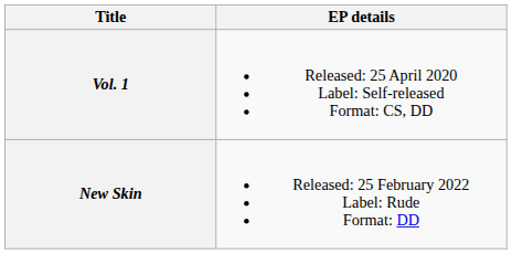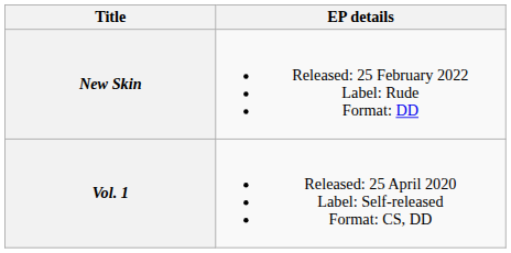 <table class="wikitable plainrowheaders" style="text-align:center;" border="1">
 <tr>
 <th scope="col" style="width:13em;">Title</th>
 <th scope="col" style="width:18em;">EP details</th>
 </tr>
 <tr>
+<th scope="row"><em>New Skin</em></th>
+<td><br><ul><li>Released: 25 February 2022</li><li>Label: Rude</li><li>Format: <a href='#'>DD</a></li></ul></td>
+</tr>
+<tr>
 <th scope="row"><em>Vol. 1</em></th>
 <td><br><ul><li>Released: 25 April 2020</li><li>Label: Self-released</li><li>Format: CS, DD</li></ul></td>
 </tr>
-<tr>
-<th scope="row"><em>New Skin</em></th>
-<td><br><ul><li>Released: 25 February 2022</li><li>Label: Rude</li><li>Format: <a href='#'>DD</a></li></ul></td>
-</tr>
 </table>
